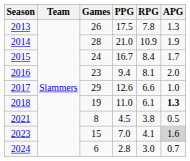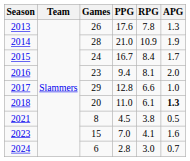 <table class="wikitable">
 <tr>
 <th>Season</th>
 <th>Team</th>
 <th>Games</th>
 <th>PPG</th>
 <th>RPG</th>
 <th>APG</th>
 </tr>
 <tr>
 <td align="center"><a href='#'>2013</a></td>
 <td rowspan=9><a href='#'>Slammers</a></td>
 <td align="center">26</td>
-<td align="center">17.5</td>
+<td align="center">17.6</td>
 <td align="center">7.8</td>
 <td align="center">1.3</td>
 </tr>
 <tr>
 <td align="center"><a href='#'>2014</a></td>
 <td align="center">28</td>
 <td align="center">21.0</td>
 <td align="center">10.9</td>
 <td align="center">1.9</td>
 </tr>
 <tr>
 <td align="center"><a href='#'>2015</a></td>
 <td align="center">24</td>
 <td align="center">16.7</td>
 <td align="center">8.4</td>
 <td align="center">1.7</td>
 </tr>
 <tr>
 <td align="center"><a href='#'>2016</a></td>
 <td align="center">23</td>
 <td align="center">9.4</td>
 <td align="center">8.1</td>
 <td align="center">2.0</td>
 </tr>
 <tr>
 <td align="center"><a href='#'>2017</a></td>
 <td align="center">29</td>
-<td align="center">12.6</td>
+<td align="center">12.8</td>
 <td align="center">6.6</td>
 <td align="center">1.0</td>
 </tr>
 <tr>
 <td align="center"><a href='#'>2018</a></td>
-<td align="center">19</td>
+<td align="center">20</td>
 <td align="center">11.0</td>
 <td align="center">6.1</td>
 <td align="center"><strong>1.3</strong></td>
 </tr>
 <tr>
 <td align="center"><a href='#'>2021</a></td>
 <td align="center">8</td>
 <td align="center">4.5</td>
 <td align="center">3.8</td>
 <td align="center">0.5</td>
 </tr>
 <tr>
 <td align="center"><a href='#'>2023</a></td>
 <td align="center">15</td>
 <td align="center">7.0</td>
 <td align="center">4.1</td>
-<td align="center" style="background: lightgrey;">1.6</td>
+<td align="center">1.6</td>
 </tr>
 <tr>
 <td align="center"><a href='#'>2024</a></td>
 <td align="center">6</td>
 <td align="center">2.8</td>
 <td align="center">3.0</td>
 <td align="center">0.7</td>
 </tr>
 </table>
